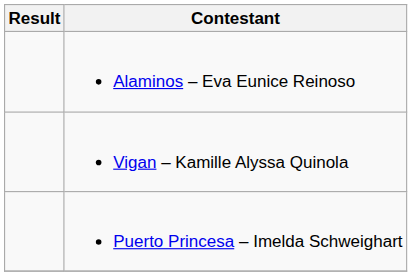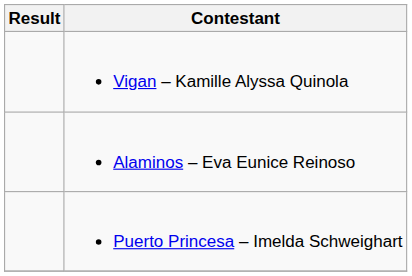 <table class="wikitable sortable" style="font-size: 95%;">
 <tr>
 <th>Result</th>
 <th>Contestant</th>
 </tr>
 <tr>
 <td></td>
-<td><br><ul><li><a href='#'>Alaminos</a> – Eva Eunice Reinoso</li></ul></td>
+<td><br><ul><li><a href='#'>Vigan</a> – Kamille Alyssa Quinola</li></ul></td>
 </tr>
 <tr>
 <td></td>
-<td><br><ul><li><a href='#'>Vigan</a> – Kamille Alyssa Quinola</li></ul></td>
+<td><br><ul><li><a href='#'>Alaminos</a> – Eva Eunice Reinoso</li></ul></td>
 </tr>
 <tr>
 <td></td>
 <td><br><ul><li><a href='#'>Puerto Princesa</a> – Imelda Schweighart</li></ul></td>
 </tr>
 <tr>
 </tr>
 </table>
